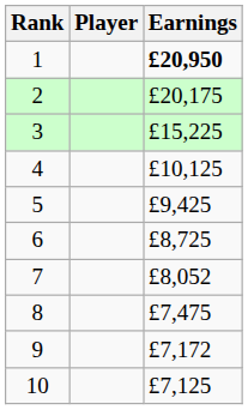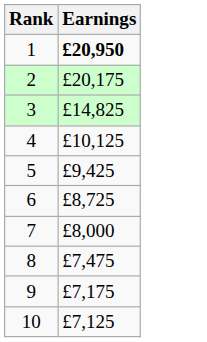 <table class="wikitable" text-align:right; margin-left:1em">
 <tr>
 <th>Rank</th>
-<th>Player</th>
 <th>Earnings</th>
 </tr>
 <tr>
 <td align=center>1</td>
-<td style="text-align:left"></td>
 <td><strong>£20,950</strong></td>
 </tr>
 <tr style="background-color:#ccffcc">
 <td align=center>2</td>
-<td style="text-align:left"></td>
 <td>£20,175</td>
 </tr>
 <tr style="background-color:#ccffcc">
 <td align=center>3</td>
-<td style="text-align:left"></td>
-<td>£15,225</td>
+<td>£14,825</td>
 </tr>
 <tr>
 <td align=center>4</td>
-<td style="text-align:left"></td>
 <td>£10,125</td>
 </tr>
 <tr>
 <td align=center>5</td>
-<td style="text-align:left"></td>
 <td>£9,425</td>
 </tr>
 <tr>
 <td align=center>6</td>
-<td style="text-align:left"></td>
 <td>£8,725</td>
 </tr>
 <tr>
 <td align=center>7</td>
-<td style="text-align:left"></td>
-<td>£8,052</td>
+<td>£8,000</td>
 </tr>
 <tr>
 <td align=center>8</td>
-<td style="text-align:left"></td>
 <td>£7,475</td>
 </tr>
 <tr>
 <td align=center>9</td>
-<td style="text-align:left"></td>
-<td>£7,172</td>
+<td>£7,175</td>
 </tr>
 <tr>
 <td align=center>10</td>
-<td style="text-align:left"></td>
 <td>£7,125</td>
 </tr>
 </table>
